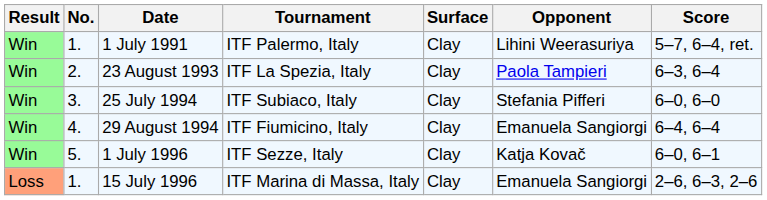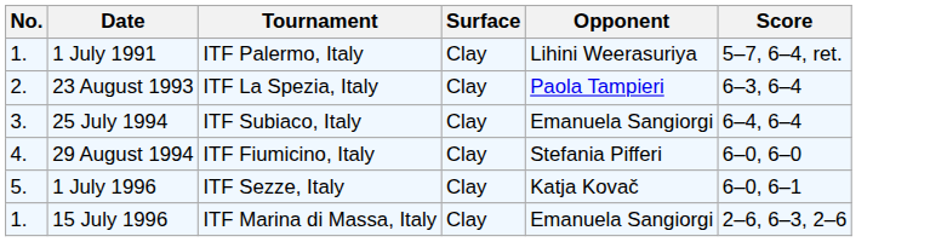 <table class="sortable wikitable" style=font-size:97%>
 <tr>
-<th>Result</th>
 <th>No.</th>
 <th>Date</th>
 <th>Tournament</th>
 <th>Surface</th>
 <th>Opponent</th>
 <th>Score</th>
 </tr>
 <tr style="background:#f0f8ff;">
-<td style="background:#98fb98;">Win</td>
 <td>1.</td>
 <td>1 July 1991</td>
 <td>ITF Palermo, Italy</td>
 <td>Clay</td>
 <td> Lihini Weerasuriya</td>
 <td>5–7, 6–4, ret.</td>
 </tr>
 <tr style="background:#f0f8ff;">
-<td style="background:#98fb98;">Win</td>
 <td>2.</td>
 <td>23 August 1993</td>
 <td>ITF La Spezia, Italy</td>
 <td>Clay</td>
 <td> <a href='#'>Paola Tampieri</a></td>
 <td>6–3, 6–4</td>
 </tr>
 <tr style="background:#f0f8ff;">
-<td style="background:#98fb98;">Win</td>
 <td>3.</td>
 <td>25 July 1994</td>
 <td>ITF Subiaco, Italy</td>
+<td>Clay</td>
+<td> Emanuela Sangiorgi</td>
+<td>6–4, 6–4</td>
+</tr>
+<tr style="background:#f0f8ff;">
+<td>4.</td>
+<td>29 August 1994</td>
+<td>ITF Fiumicino, Italy</td>
 <td>Clay</td>
 <td> Stefania Pifferi</td>
 <td>6–0, 6–0</td>
 </tr>
 <tr style="background:#f0f8ff;">
-<td style="background:#98fb98;">Win</td>
-<td>4.</td>
-<td>29 August 1994</td>
-<td>ITF Fiumicino, Italy</td>
-<td>Clay</td>
-<td> Emanuela Sangiorgi</td>
-<td>6–4, 6–4</td>
-</tr>
-<tr style="background:#f0f8ff;">
-<td style="background:#98fb98;">Win</td>
 <td>5.</td>
 <td>1 July 1996</td>
 <td>ITF Sezze, Italy</td>
 <td>Clay</td>
 <td> Katja Kovač</td>
 <td>6–0, 6–1</td>
 </tr>
 <tr style="background:#f0f8ff;">
-<td style="background:#ffa07a;">Loss</td>
 <td>1.</td>
 <td>15 July 1996</td>
 <td>ITF Marina di Massa, Italy</td>
 <td>Clay</td>
 <td> Emanuela Sangiorgi</td>
 <td>2–6, 6–3, 2–6</td>
 </tr>
 </table>
